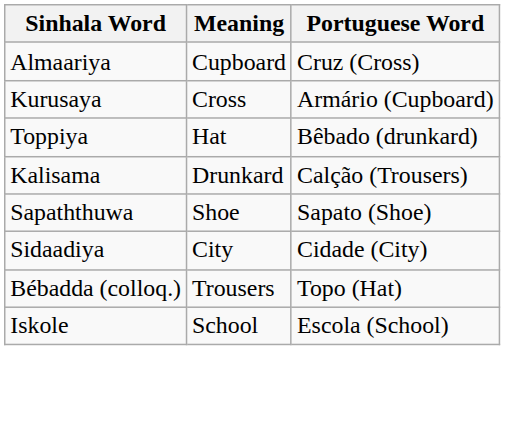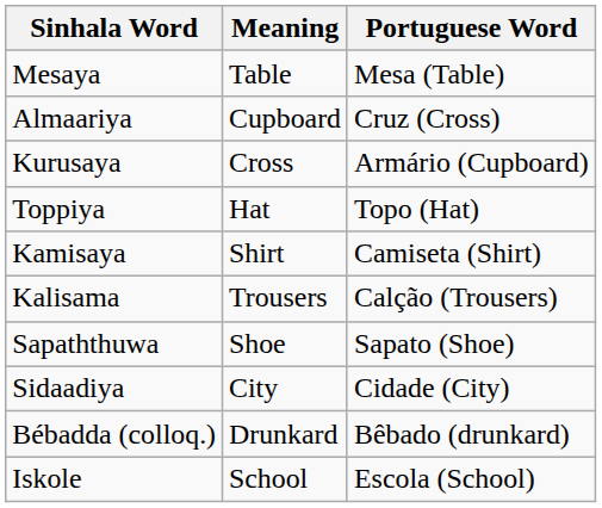 <table class="wikitable">
 <tr>
 <th>Sinhala Word</th>
 <th>Meaning</th>
 <th>Portuguese Word</th>
+</tr>
+<tr>
+<td>Mesaya</td>
+<td>Table</td>
+<td>Mesa (Table)</td>
 </tr>
 <tr>
 <td>Almaariya</td>
 <td>Cupboard</td>
 <td>Cruz (Cross)</td>
 </tr>
 <tr>
 <td>Kurusaya</td>
 <td>Cross</td>
 <td>Armário (Cupboard)</td>
 </tr>
 <tr>
 <td>Toppiya</td>
 <td>Hat</td>
-<td>Bêbado (drunkard)</td>
+<td>Topo (Hat)</td>
+</tr>
+<tr>
+<td>Kamisaya</td>
+<td>Shirt</td>
+<td>Camiseta (Shirt)</td>
 </tr>
 <tr>
 <td>Kalisama</td>
-<td>Drunkard</td>
+<td>Trousers</td>
 <td>Calção (Trousers)</td>
 </tr>
 <tr>
 <td>Sapaththuwa</td>
 <td>Shoe</td>
 <td>Sapato (Shoe)</td>
 </tr>
 <tr>
 <td>Sidaadiya</td>
 <td>City</td>
 <td>Cidade (City)</td>
 </tr>
 <tr>
 <td>Bébadda (colloq.)</td>
-<td>Trousers</td>
-<td>Topo (Hat)</td>
+<td>Drunkard</td>
+<td>Bêbado (drunkard)</td>
 </tr>
 <tr>
 <td>Iskole</td>
 <td>School</td>
 <td>Escola (School)</td>
 </tr>
 </table>
